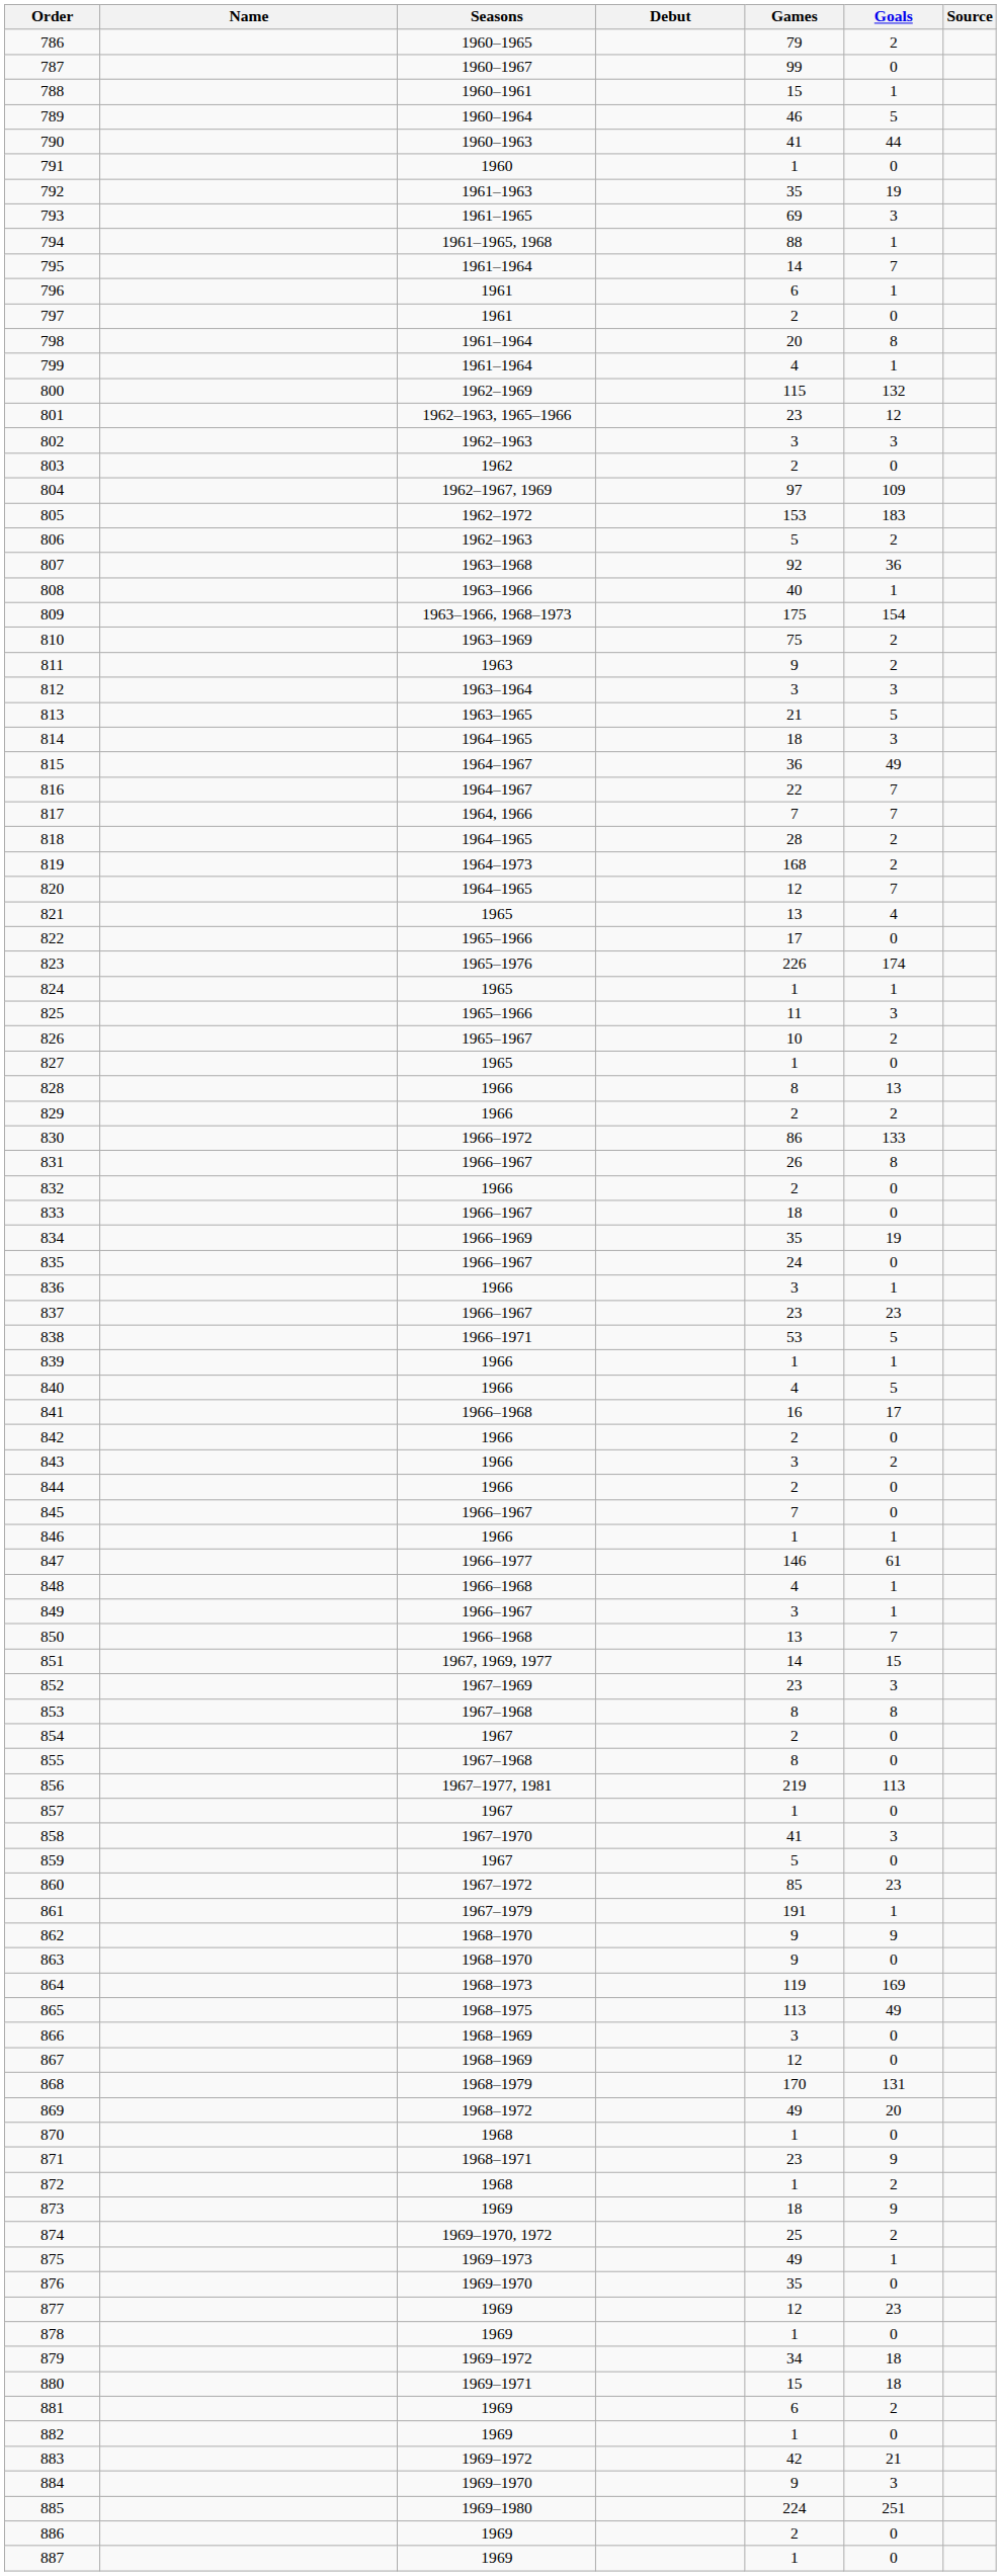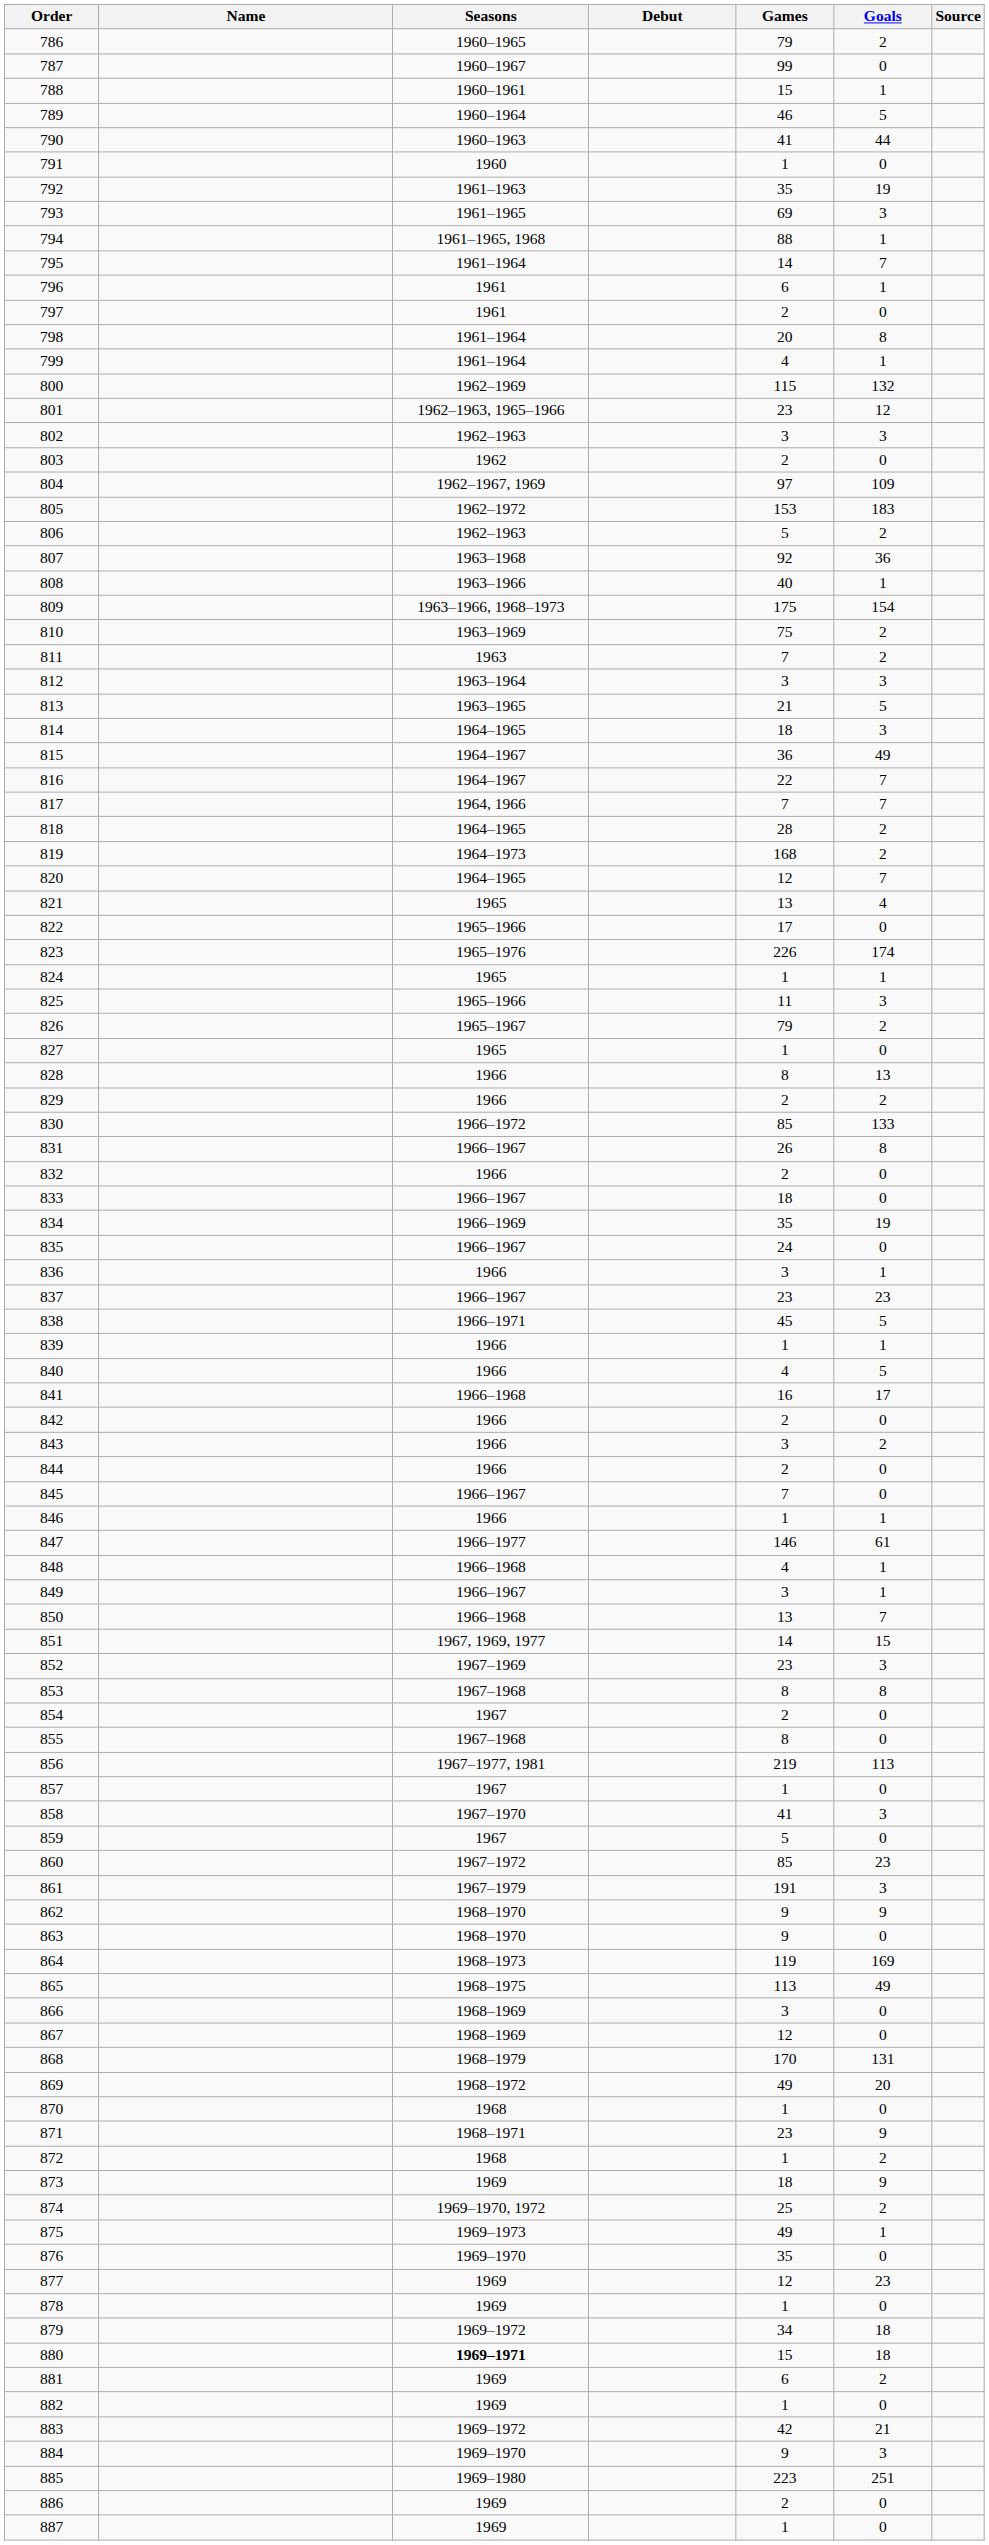 <table class="wikitable sortable" style="text-align:center; width:80%;">
 <tr>
 <th style="width=10%">Order</th>
 <th style="width:30%">Name</th>
 <th style="width:20%">Seasons</th>
 <th style="width:15%">Debut</th>
 <th style="width:10%">Games</th>
 <th style="width:10%"><a href='#'>Goals</a></th>
 <th class="unsortable" style="width:5%">Source</th>
 </tr>
 <tr>
 <td>786</td>
 <td align=left></td>
 <td>1960–1965</td>
 <td></td>
 <td>79</td>
 <td>2</td>
 <td></td>
 </tr>
 <tr>
 <td>787</td>
 <td align=left></td>
 <td>1960–1967</td>
 <td></td>
 <td>99</td>
 <td>0</td>
 <td></td>
 </tr>
 <tr>
 <td>788</td>
 <td align=left></td>
 <td>1960–1961</td>
 <td></td>
 <td>15</td>
 <td>1</td>
 <td></td>
 </tr>
 <tr>
 <td>789</td>
 <td align=left></td>
 <td>1960–1964</td>
 <td></td>
 <td>46</td>
 <td>5</td>
 <td></td>
 </tr>
 <tr>
 <td>790</td>
 <td align=left></td>
 <td>1960–1963</td>
 <td></td>
 <td>41</td>
 <td>44</td>
 <td></td>
 </tr>
 <tr>
 <td>791</td>
 <td align=left></td>
 <td>1960</td>
 <td></td>
 <td>1</td>
 <td>0</td>
 <td></td>
 </tr>
 <tr>
 <td>792</td>
 <td align=left></td>
 <td>1961–1963</td>
 <td></td>
 <td>35</td>
 <td>19</td>
 <td></td>
 </tr>
 <tr>
 <td>793</td>
 <td align=left></td>
 <td>1961–1965</td>
 <td></td>
 <td>69</td>
 <td>3</td>
 <td></td>
 </tr>
 <tr>
 <td>794</td>
 <td align=left></td>
 <td>1961–1965, 1968</td>
 <td></td>
 <td>88</td>
 <td>1</td>
 <td></td>
 </tr>
 <tr>
 <td>795</td>
 <td align=left></td>
 <td>1961–1964</td>
 <td></td>
 <td>14</td>
 <td>7</td>
 <td></td>
 </tr>
 <tr>
 <td>796</td>
 <td align=left></td>
 <td>1961</td>
 <td></td>
 <td>6</td>
 <td>1</td>
 <td></td>
 </tr>
 <tr>
 <td>797</td>
 <td align=left></td>
 <td>1961</td>
 <td></td>
 <td>2</td>
 <td>0</td>
 <td></td>
 </tr>
 <tr>
 <td>798</td>
 <td align=left></td>
 <td>1961–1964</td>
 <td></td>
 <td>20</td>
 <td>8</td>
 <td></td>
 </tr>
 <tr>
 <td>799</td>
 <td align=left></td>
 <td>1961–1964</td>
 <td></td>
 <td>4</td>
 <td>1</td>
 <td></td>
 </tr>
 <tr>
 <td>800</td>
 <td align=left></td>
 <td>1962–1969</td>
 <td></td>
 <td>115</td>
 <td>132</td>
 <td></td>
 </tr>
 <tr>
 <td>801</td>
 <td align=left></td>
 <td>1962–1963, 1965–1966</td>
 <td></td>
 <td>23</td>
 <td>12</td>
 <td></td>
 </tr>
 <tr>
 <td>802</td>
 <td align=left></td>
 <td>1962–1963</td>
 <td></td>
 <td>3</td>
 <td>3</td>
 <td></td>
 </tr>
 <tr>
 <td>803</td>
 <td align=left></td>
 <td>1962</td>
 <td></td>
 <td>2</td>
 <td>0</td>
 <td></td>
 </tr>
 <tr>
 <td>804</td>
 <td align=left></td>
 <td>1962–1967, 1969</td>
 <td></td>
 <td>97</td>
 <td>109</td>
 <td></td>
 </tr>
 <tr>
 <td>805</td>
 <td align=left></td>
 <td>1962–1972</td>
 <td></td>
 <td>153</td>
 <td>183</td>
 <td></td>
 </tr>
 <tr>
 <td>806</td>
 <td align=left></td>
 <td>1962–1963</td>
 <td></td>
 <td>5</td>
 <td>2</td>
 <td></td>
 </tr>
 <tr>
 <td>807</td>
 <td align=left></td>
 <td>1963–1968</td>
 <td></td>
 <td>92</td>
 <td>36</td>
 <td></td>
 </tr>
 <tr>
 <td>808</td>
 <td align=left></td>
 <td>1963–1966</td>
 <td></td>
 <td>40</td>
 <td>1</td>
 <td></td>
 </tr>
 <tr>
 <td>809</td>
 <td align=left></td>
 <td>1963–1966, 1968–1973</td>
 <td></td>
 <td>175</td>
 <td>154</td>
 <td></td>
 </tr>
 <tr>
 <td>810</td>
 <td align=left></td>
 <td>1963–1969</td>
 <td></td>
 <td>75</td>
 <td>2</td>
 <td></td>
 </tr>
 <tr>
 <td>811</td>
 <td align=left></td>
 <td>1963</td>
 <td></td>
-<td>9</td>
+<td>7</td>
 <td>2</td>
 <td></td>
 </tr>
 <tr>
 <td>812</td>
 <td align=left></td>
 <td>1963–1964</td>
 <td></td>
 <td>3</td>
 <td>3</td>
 <td></td>
 </tr>
 <tr>
 <td>813</td>
 <td align=left></td>
 <td>1963–1965</td>
 <td></td>
 <td>21</td>
 <td>5</td>
 <td></td>
 </tr>
 <tr>
 <td>814</td>
 <td align=left></td>
 <td>1964–1965</td>
 <td></td>
 <td>18</td>
 <td>3</td>
 <td></td>
 </tr>
 <tr>
 <td>815</td>
 <td align=left></td>
 <td>1964–1967</td>
 <td></td>
 <td>36</td>
 <td>49</td>
 <td></td>
 </tr>
 <tr>
 <td>816</td>
 <td align=left></td>
 <td>1964–1967</td>
 <td></td>
 <td>22</td>
 <td>7</td>
 <td></td>
 </tr>
 <tr>
 <td>817</td>
 <td align=left></td>
 <td>1964, 1966</td>
 <td></td>
 <td>7</td>
 <td>7</td>
 <td></td>
 </tr>
 <tr>
 <td>818</td>
 <td align=left></td>
 <td>1964–1965</td>
 <td></td>
 <td>28</td>
 <td>2</td>
 <td></td>
 </tr>
 <tr>
 <td>819</td>
 <td align=left></td>
 <td>1964–1973</td>
 <td></td>
 <td>168</td>
 <td>2</td>
 <td></td>
 </tr>
 <tr>
 <td>820</td>
 <td align=left></td>
 <td>1964–1965</td>
 <td></td>
 <td>12</td>
 <td>7</td>
 <td></td>
 </tr>
 <tr>
 <td>821</td>
 <td align=left></td>
 <td>1965</td>
 <td></td>
 <td>13</td>
 <td>4</td>
 <td></td>
 </tr>
 <tr>
 <td>822</td>
 <td align=left></td>
 <td>1965–1966</td>
 <td></td>
 <td>17</td>
 <td>0</td>
 <td></td>
 </tr>
 <tr>
 <td>823</td>
 <td align=left></td>
 <td>1965–1976</td>
 <td></td>
 <td>226</td>
 <td>174</td>
 <td></td>
 </tr>
 <tr>
 <td>824</td>
 <td align=left></td>
 <td>1965</td>
 <td></td>
 <td>1</td>
 <td>1</td>
 <td></td>
 </tr>
 <tr>
 <td>825</td>
 <td align=left></td>
 <td>1965–1966</td>
 <td></td>
 <td>11</td>
 <td>3</td>
 <td></td>
 </tr>
 <tr>
 <td>826</td>
 <td align=left></td>
 <td>1965–1967</td>
 <td></td>
-<td>10</td>
+<td>79</td>
 <td>2</td>
 <td></td>
 </tr>
 <tr>
 <td>827</td>
 <td align=left></td>
 <td>1965</td>
 <td></td>
 <td>1</td>
 <td>0</td>
 <td></td>
 </tr>
 <tr>
 <td>828</td>
 <td align=left></td>
 <td>1966</td>
 <td></td>
 <td>8</td>
 <td>13</td>
 <td></td>
 </tr>
 <tr>
 <td>829</td>
 <td align=left></td>
 <td>1966</td>
 <td></td>
 <td>2</td>
 <td>2</td>
 <td></td>
 </tr>
 <tr>
 <td>830</td>
 <td align=left></td>
 <td>1966–1972</td>
 <td></td>
-<td>86</td>
+<td>85</td>
 <td>133</td>
 <td></td>
 </tr>
 <tr>
 <td>831</td>
 <td align=left></td>
 <td>1966–1967</td>
 <td></td>
 <td>26</td>
 <td>8</td>
 <td></td>
 </tr>
 <tr>
 <td>832</td>
 <td align=left></td>
 <td>1966</td>
 <td></td>
 <td>2</td>
 <td>0</td>
 <td></td>
 </tr>
 <tr>
 <td>833</td>
 <td align=left></td>
 <td>1966–1967</td>
 <td></td>
 <td>18</td>
 <td>0</td>
 <td></td>
 </tr>
 <tr>
 <td>834</td>
 <td align=left></td>
 <td>1966–1969</td>
 <td></td>
 <td>35</td>
 <td>19</td>
 <td></td>
 </tr>
 <tr>
 <td>835</td>
 <td align=left></td>
 <td>1966–1967</td>
 <td></td>
 <td>24</td>
 <td>0</td>
 <td></td>
 </tr>
 <tr>
 <td>836</td>
 <td align=left></td>
 <td>1966</td>
 <td></td>
 <td>3</td>
 <td>1</td>
 <td></td>
 </tr>
 <tr>
 <td>837</td>
 <td align=left></td>
 <td>1966–1967</td>
 <td></td>
 <td>23</td>
 <td>23</td>
 <td></td>
 </tr>
 <tr>
 <td>838</td>
 <td align=left></td>
 <td>1966–1971</td>
 <td></td>
-<td>53</td>
+<td>45</td>
 <td>5</td>
 <td></td>
 </tr>
 <tr>
 <td>839</td>
 <td align=left></td>
 <td>1966</td>
 <td></td>
 <td>1</td>
 <td>1</td>
 <td></td>
 </tr>
 <tr>
 <td>840</td>
 <td align=left></td>
 <td>1966</td>
 <td></td>
 <td>4</td>
 <td>5</td>
 <td></td>
 </tr>
 <tr>
 <td>841</td>
 <td align=left></td>
 <td>1966–1968</td>
 <td></td>
 <td>16</td>
 <td>17</td>
 <td></td>
 </tr>
 <tr>
 <td>842</td>
 <td align=left></td>
 <td>1966</td>
 <td></td>
 <td>2</td>
 <td>0</td>
 <td></td>
 </tr>
 <tr>
 <td>843</td>
 <td align=left></td>
 <td>1966</td>
 <td></td>
 <td>3</td>
 <td>2</td>
 <td></td>
 </tr>
 <tr>
 <td>844</td>
 <td align=left></td>
 <td>1966</td>
 <td></td>
 <td>2</td>
 <td>0</td>
 <td></td>
 </tr>
 <tr>
 <td>845</td>
 <td align=left></td>
 <td>1966–1967</td>
 <td></td>
 <td>7</td>
 <td>0</td>
 <td></td>
 </tr>
 <tr>
 <td>846</td>
 <td align=left></td>
 <td>1966</td>
 <td></td>
 <td>1</td>
 <td>1</td>
 <td></td>
 </tr>
 <tr>
 <td>847</td>
 <td align=left></td>
 <td>1966–1977</td>
 <td></td>
 <td>146</td>
 <td>61</td>
 <td></td>
 </tr>
 <tr>
 <td>848</td>
 <td align=left></td>
 <td>1966–1968</td>
 <td></td>
 <td>4</td>
 <td>1</td>
 <td></td>
 </tr>
 <tr>
 <td>849</td>
 <td align=left></td>
 <td>1966–1967</td>
 <td></td>
 <td>3</td>
 <td>1</td>
 <td></td>
 </tr>
 <tr>
 <td>850</td>
 <td align=left></td>
 <td>1966–1968</td>
 <td></td>
 <td>13</td>
 <td>7</td>
 <td></td>
 </tr>
 <tr>
 <td>851</td>
 <td align=left></td>
 <td>1967, 1969, 1977</td>
 <td></td>
 <td>14</td>
 <td>15</td>
 <td></td>
 </tr>
 <tr>
 <td>852</td>
 <td align=left></td>
 <td>1967–1969</td>
 <td></td>
 <td>23</td>
 <td>3</td>
 <td></td>
 </tr>
 <tr>
 <td>853</td>
 <td align=left></td>
 <td>1967–1968</td>
 <td></td>
 <td>8</td>
 <td>8</td>
 <td></td>
 </tr>
 <tr>
 <td>854</td>
 <td align=left></td>
 <td>1967</td>
 <td></td>
 <td>2</td>
 <td>0</td>
 <td></td>
 </tr>
 <tr>
 <td>855</td>
 <td align=left></td>
 <td>1967–1968</td>
 <td></td>
 <td>8</td>
 <td>0</td>
 <td></td>
 </tr>
 <tr>
 <td>856</td>
 <td align=left></td>
 <td>1967–1977, 1981</td>
 <td></td>
 <td>219</td>
 <td>113</td>
 <td></td>
 </tr>
 <tr>
 <td>857</td>
 <td align=left></td>
 <td>1967</td>
 <td></td>
 <td>1</td>
 <td>0</td>
 <td></td>
 </tr>
 <tr>
 <td>858</td>
 <td align=left></td>
 <td>1967–1970</td>
 <td></td>
 <td>41</td>
 <td>3</td>
 <td></td>
 </tr>
 <tr>
 <td>859</td>
 <td align=left></td>
 <td>1967</td>
 <td></td>
 <td>5</td>
 <td>0</td>
 <td></td>
 </tr>
 <tr>
 <td>860</td>
 <td align=left></td>
 <td>1967–1972</td>
 <td></td>
 <td>85</td>
 <td>23</td>
 <td></td>
 </tr>
 <tr>
 <td>861</td>
 <td align=left></td>
 <td>1967–1979</td>
 <td></td>
 <td>191</td>
-<td>1</td>
+<td>3</td>
 <td></td>
 </tr>
 <tr>
 <td>862</td>
 <td align=left></td>
 <td>1968–1970</td>
 <td></td>
 <td>9</td>
 <td>9</td>
 <td></td>
 </tr>
 <tr>
 <td>863</td>
 <td align=left></td>
 <td>1968–1970</td>
 <td></td>
 <td>9</td>
 <td>0</td>
 <td></td>
 </tr>
 <tr>
 <td>864</td>
 <td align=left></td>
 <td>1968–1973</td>
 <td></td>
 <td>119</td>
 <td>169</td>
 <td></td>
 </tr>
 <tr>
 <td>865</td>
 <td align=left></td>
 <td>1968–1975</td>
 <td></td>
 <td>113</td>
 <td>49</td>
 <td></td>
 </tr>
 <tr>
 <td>866</td>
 <td align=left></td>
 <td>1968–1969</td>
 <td></td>
 <td>3</td>
 <td>0</td>
 <td></td>
 </tr>
 <tr>
 <td>867</td>
 <td align=left></td>
 <td>1968–1969</td>
 <td></td>
 <td>12</td>
 <td>0</td>
 <td></td>
 </tr>
 <tr>
 <td>868</td>
 <td align=left></td>
 <td>1968–1979</td>
 <td></td>
 <td>170</td>
 <td>131</td>
 <td></td>
 </tr>
 <tr>
 <td>869</td>
 <td align=left></td>
 <td>1968–1972</td>
 <td></td>
 <td>49</td>
 <td>20</td>
 <td></td>
 </tr>
 <tr>
 <td>870</td>
 <td align=left></td>
 <td>1968</td>
 <td></td>
 <td>1</td>
 <td>0</td>
 <td></td>
 </tr>
 <tr>
 <td>871</td>
 <td align=left></td>
 <td>1968–1971</td>
 <td></td>
 <td>23</td>
 <td>9</td>
 <td></td>
 </tr>
 <tr>
 <td>872</td>
 <td align=left></td>
 <td>1968</td>
 <td></td>
 <td>1</td>
 <td>2</td>
 <td></td>
 </tr>
 <tr>
 <td>873</td>
 <td align=left></td>
 <td>1969</td>
 <td></td>
 <td>18</td>
 <td>9</td>
 <td></td>
 </tr>
 <tr>
 <td>874</td>
 <td align=left></td>
 <td>1969–1970, 1972</td>
 <td></td>
 <td>25</td>
 <td>2</td>
 <td></td>
 </tr>
 <tr>
 <td>875</td>
 <td align=left></td>
 <td>1969–1973</td>
 <td></td>
 <td>49</td>
 <td>1</td>
 <td></td>
 </tr>
 <tr>
 <td>876</td>
 <td align=left></td>
 <td>1969–1970</td>
 <td></td>
 <td>35</td>
 <td>0</td>
 <td></td>
 </tr>
 <tr>
 <td>877</td>
 <td align=left></td>
 <td>1969</td>
 <td></td>
 <td>12</td>
 <td>23</td>
 <td></td>
 </tr>
 <tr>
 <td>878</td>
 <td align=left></td>
 <td>1969</td>
 <td></td>
 <td>1</td>
 <td>0</td>
 <td></td>
 </tr>
 <tr>
 <td>879</td>
 <td align=left></td>
 <td>1969–1972</td>
 <td></td>
 <td>34</td>
 <td>18</td>
 <td></td>
 </tr>
 <tr>
 <td>880</td>
 <td align=left></td>
-<td>1969–1971</td>
+<td><strong>1969–1971</strong></td>
 <td></td>
 <td>15</td>
 <td>18</td>
 <td></td>
 </tr>
 <tr>
 <td>881</td>
 <td align=left></td>
 <td>1969</td>
 <td></td>
 <td>6</td>
 <td>2</td>
 <td></td>
 </tr>
 <tr>
 <td>882</td>
 <td align=left></td>
 <td>1969</td>
 <td></td>
 <td>1</td>
 <td>0</td>
 <td></td>
 </tr>
 <tr>
 <td>883</td>
 <td align=left></td>
 <td>1969–1972</td>
 <td></td>
 <td>42</td>
 <td>21</td>
 <td></td>
 </tr>
 <tr>
 <td>884</td>
 <td align=left></td>
 <td>1969–1970</td>
 <td></td>
 <td>9</td>
 <td>3</td>
 <td></td>
 </tr>
 <tr>
 <td>885</td>
 <td align=left></td>
 <td>1969–1980</td>
 <td></td>
-<td>224</td>
+<td>223</td>
 <td>251</td>
 <td></td>
 </tr>
 <tr>
 <td>886</td>
 <td align=left></td>
 <td>1969</td>
 <td></td>
 <td>2</td>
 <td>0</td>
 <td></td>
 </tr>
 <tr>
 <td>887</td>
 <td align=left></td>
 <td>1969</td>
 <td></td>
 <td>1</td>
 <td>0</td>
 <td></td>
 </tr>
 </table>
